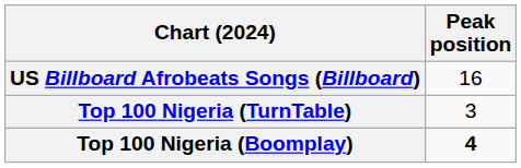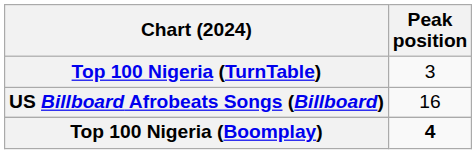 <table class="wikitable sortable plainrowheaders" style="text-align:center">
 <tr>
 <th scope="col">Chart (2024)</th>
 <th scope="col">Peak<br>position</th>
 </tr>
 <tr>
+<th scope="row"><a href='#'>Top 100 Nigeria</a> (<a href='#'>TurnTable</a>)</th>
+<td>3</td>
+</tr>
+<tr>
 <th scope="row">US <a href='#'><em>Billboard</em> Afrobeats Songs</a> (<em><a href='#'>Billboard</a></em>)</th>
 <td>16</td>
-</tr>
-<tr>
-<th scope="row"><a href='#'>Top 100 Nigeria</a> (<a href='#'>TurnTable</a>)</th>
-<td>3</td>
 </tr>
 <tr>
 </tr>
 <tr>
 <th scope="row">Top 100 Nigeria (<a href='#'>Boomplay</a>)</th>
 <td><strong>4</strong></td>
 </tr>
 </table>
